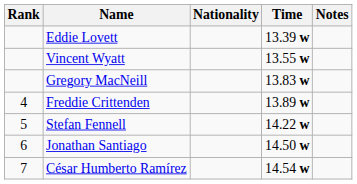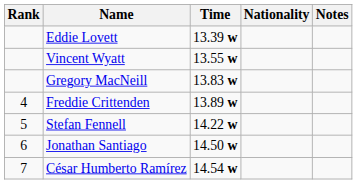 <table class="wikitable sortable" style="text-align:center">
 <tr>
 <th>Rank</th>
 <th>Name</th>
+<th>Time</th>
 <th>Nationality</th>
-<th>Time</th>
 <th>Notes</th>
 </tr>
 <tr>
 <td></td>
 <td align=left><a href='#'>Eddie Lovett</a></td>
+<td>13.39 <strong>w</strong></td>
 <td align=left></td>
-<td>13.39 <strong>w</strong></td>
 <td></td>
 </tr>
 <tr>
 <td></td>
 <td align=left><a href='#'>Vincent Wyatt</a></td>
+<td>13.55 <strong>w</strong></td>
 <td align=left></td>
-<td>13.55 <strong>w</strong></td>
 <td></td>
 </tr>
 <tr>
 <td></td>
 <td align=left><a href='#'>Gregory MacNeill</a></td>
+<td>13.83 <strong>w</strong></td>
 <td align=left></td>
-<td>13.83 <strong>w</strong></td>
 <td></td>
 </tr>
 <tr>
 <td>4</td>
 <td align=left><a href='#'>Freddie Crittenden</a></td>
+<td>13.89 <strong>w</strong></td>
 <td align=left></td>
-<td>13.89 <strong>w</strong></td>
 <td></td>
 </tr>
 <tr>
 <td>5</td>
 <td align=left><a href='#'>Stefan Fennell</a></td>
+<td>14.22 <strong>w</strong></td>
 <td align=left></td>
-<td>14.22 <strong>w</strong></td>
 <td></td>
 </tr>
 <tr>
 <td>6</td>
 <td align=left><a href='#'>Jonathan Santiago</a></td>
+<td>14.50 <strong>w</strong></td>
 <td align=left></td>
-<td>14.50 <strong>w</strong></td>
 <td></td>
 </tr>
 <tr>
 <td>7</td>
 <td align=left><a href='#'>César Humberto Ramírez</a></td>
+<td>14.54 <strong>w</strong></td>
 <td align=left></td>
-<td>14.54 <strong>w</strong></td>
 <td></td>
 </tr>
 </table>
